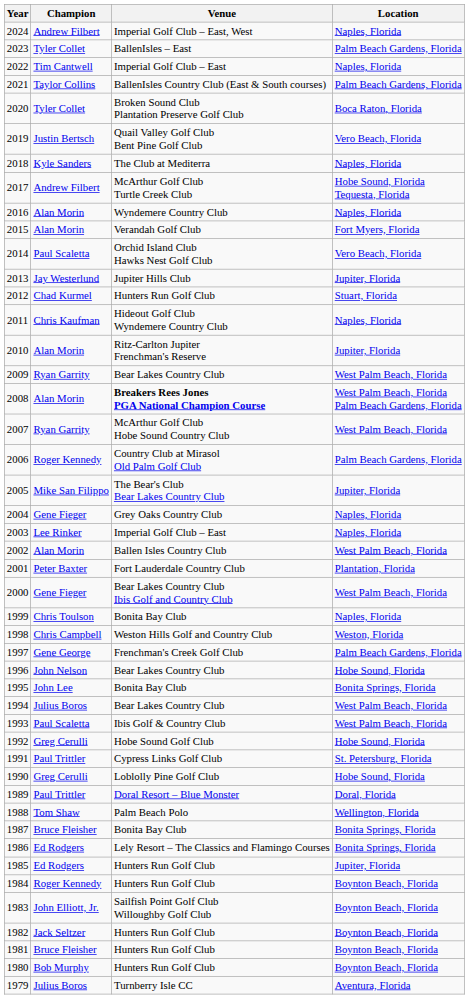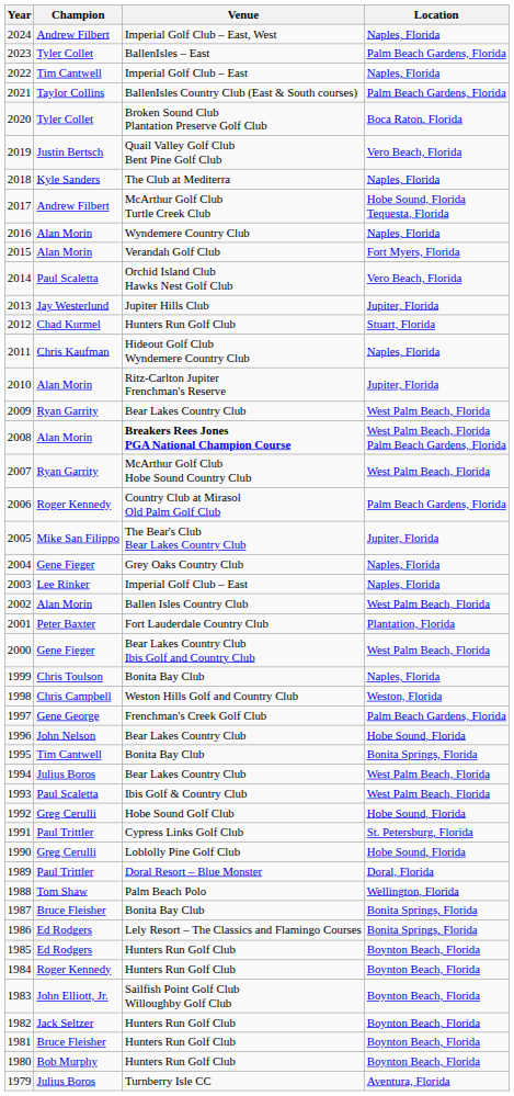 <table class="wikitable sortable" style="font-size: 95%">
 <tr>
 <th>Year</th>
 <th>Champion</th>
 <th>Venue</th>
 <th>Location</th>
 </tr>
 <tr>
 <td align=center>2024</td>
 <td><a href='#'>Andrew Filbert</a></td>
 <td>Imperial Golf Club – East, West</td>
 <td><a href='#'>Naples, Florida</a></td>
 </tr>
 <tr>
 <td align=center>2023</td>
 <td><a href='#'>Tyler Collet</a></td>
 <td>BallenIsles – East</td>
 <td><a href='#'>Palm Beach Gardens, Florida</a></td>
 </tr>
 <tr>
 <td align=center>2022</td>
 <td><a href='#'>Tim Cantwell</a></td>
 <td>Imperial Golf Club – East</td>
 <td><a href='#'>Naples, Florida</a></td>
 </tr>
 <tr>
 <td align=center>2021</td>
 <td><a href='#'>Taylor Collins</a></td>
 <td>BallenIsles Country Club (East & South courses)</td>
 <td><a href='#'>Palm Beach Gardens, Florida</a></td>
 </tr>
 <tr>
 <td align=center>2020</td>
 <td><a href='#'>Tyler Collet</a></td>
 <td>Broken Sound Club<br>Plantation Preserve Golf Club</td>
 <td><a href='#'>Boca Raton, Florida</a></td>
 </tr>
 <tr>
 <td align=center>2019</td>
 <td><a href='#'>Justin Bertsch</a></td>
 <td>Quail Valley Golf Club<br>Bent Pine Golf Club</td>
 <td><a href='#'>Vero Beach, Florida</a></td>
 </tr>
 <tr>
 <td align=center>2018</td>
 <td><a href='#'>Kyle Sanders</a></td>
 <td>The Club at Mediterra</td>
 <td><a href='#'>Naples, Florida</a></td>
 </tr>
 <tr>
 <td align=center>2017</td>
 <td><a href='#'>Andrew Filbert</a></td>
 <td>McArthur Golf Club<br>Turtle Creek Club</td>
 <td><a href='#'>Hobe Sound, Florida</a><br><a href='#'>Tequesta, Florida</a></td>
 </tr>
 <tr>
 <td align=center>2016</td>
 <td><a href='#'>Alan Morin</a></td>
 <td>Wyndemere Country Club</td>
 <td><a href='#'>Naples, Florida</a></td>
 </tr>
 <tr>
 <td align=center>2015</td>
 <td><a href='#'>Alan Morin</a></td>
 <td>Verandah Golf Club</td>
 <td><a href='#'>Fort Myers, Florida</a></td>
 </tr>
 <tr>
 <td align=center>2014</td>
 <td><a href='#'>Paul Scaletta</a></td>
 <td>Orchid Island Club<br>Hawks Nest Golf Club</td>
 <td><a href='#'>Vero Beach, Florida</a></td>
 </tr>
 <tr>
 <td align=center>2013</td>
 <td><a href='#'>Jay Westerlund</a></td>
 <td>Jupiter Hills Club</td>
 <td><a href='#'>Jupiter, Florida</a></td>
 </tr>
 <tr>
 <td align=center>2012</td>
 <td><a href='#'>Chad Kurmel</a></td>
 <td>Hunters Run Golf Club</td>
 <td><a href='#'>Stuart, Florida</a></td>
 </tr>
 <tr>
 <td align=center>2011</td>
 <td><a href='#'>Chris Kaufman</a></td>
 <td>Hideout Golf Club<br>Wyndemere Country Club</td>
 <td><a href='#'>Naples, Florida</a></td>
 </tr>
 <tr>
 <td align=center>2010</td>
 <td><a href='#'>Alan Morin</a></td>
 <td>Ritz-Carlton Jupiter<br>Frenchman's Reserve</td>
 <td><a href='#'>Jupiter, Florida</a></td>
 </tr>
 <tr>
 <td align=center>2009</td>
 <td><a href='#'>Ryan Garrity</a></td>
 <td>Bear Lakes Country Club</td>
 <td><a href='#'>West Palm Beach, Florida</a></td>
 </tr>
 <tr>
 <td align=center>2008</td>
 <td><a href='#'>Alan Morin</a></td>
 <td><strong>Breakers Rees Jones<br><a href='#'>PGA National Champion Course</a></strong></td>
 <td><a href='#'>West Palm Beach, Florida</a><br><a href='#'>Palm Beach Gardens, Florida</a></td>
 </tr>
 <tr>
 <td align=center>2007</td>
 <td><a href='#'>Ryan Garrity</a></td>
 <td>McArthur Golf Club<br>Hobe Sound Country Club</td>
 <td><a href='#'>West Palm Beach, Florida</a></td>
 </tr>
 <tr>
 <td align=center>2006</td>
 <td><a href='#'>Roger Kennedy</a></td>
 <td>Country Club at Mirasol<br><a href='#'>Old Palm Golf Club</a></td>
 <td><a href='#'>Palm Beach Gardens, Florida</a></td>
 </tr>
 <tr>
 <td align=center>2005</td>
 <td><a href='#'>Mike San Filippo</a></td>
 <td>The Bear's Club<br><a href='#'>Bear Lakes Country Club</a></td>
 <td><a href='#'>Jupiter, Florida</a></td>
 </tr>
 <tr>
 <td align=center>2004</td>
 <td><a href='#'>Gene Fieger</a></td>
 <td>Grey Oaks Country Club</td>
 <td><a href='#'>Naples, Florida</a></td>
 </tr>
 <tr>
 <td align=center>2003</td>
 <td><a href='#'>Lee Rinker</a></td>
 <td>Imperial Golf Club – East</td>
 <td><a href='#'>Naples, Florida</a></td>
 </tr>
 <tr>
 <td align=center>2002</td>
 <td><a href='#'>Alan Morin</a></td>
 <td>Ballen Isles Country Club</td>
 <td><a href='#'>West Palm Beach, Florida</a></td>
 </tr>
 <tr>
 <td align=center>2001</td>
 <td><a href='#'>Peter Baxter</a></td>
 <td>Fort Lauderdale Country Club</td>
 <td><a href='#'>Plantation, Florida</a></td>
 </tr>
 <tr>
 <td align=center>2000</td>
 <td><a href='#'>Gene Fieger</a></td>
 <td>Bear Lakes Country Club<br><a href='#'>Ibis Golf and Country Club</a></td>
 <td><a href='#'>West Palm Beach, Florida</a></td>
 </tr>
 <tr>
 <td align=center>1999</td>
 <td><a href='#'>Chris Toulson</a></td>
 <td>Bonita Bay Club</td>
 <td><a href='#'>Naples, Florida</a></td>
 </tr>
 <tr>
 <td align=center>1998</td>
 <td><a href='#'>Chris Campbell</a></td>
 <td>Weston Hills Golf and Country Club</td>
 <td><a href='#'>Weston, Florida</a></td>
 </tr>
 <tr>
 <td align=center>1997</td>
 <td><a href='#'>Gene George</a></td>
 <td>Frenchman's Creek Golf Club</td>
 <td><a href='#'>Palm Beach Gardens, Florida</a></td>
 </tr>
 <tr>
 <td align=center>1996</td>
 <td><a href='#'>John Nelson</a></td>
 <td>Bear Lakes Country Club</td>
 <td><a href='#'>Hobe Sound, Florida</a></td>
 </tr>
 <tr>
 <td align=center>1995</td>
-<td><a href='#'>John Lee</a></td>
+<td><a href='#'>Tim Cantwell</a></td>
 <td>Bonita Bay Club</td>
 <td><a href='#'>Bonita Springs, Florida</a></td>
 </tr>
 <tr>
 <td align=center>1994</td>
 <td><a href='#'>Julius Boros</a></td>
 <td>Bear Lakes Country Club</td>
 <td><a href='#'>West Palm Beach, Florida</a></td>
 </tr>
 <tr>
 <td align=center>1993</td>
 <td><a href='#'>Paul Scaletta</a></td>
 <td>Ibis Golf & Country Club</td>
 <td><a href='#'>West Palm Beach, Florida</a></td>
 </tr>
 <tr>
 <td align=center>1992</td>
 <td><a href='#'>Greg Cerulli</a></td>
 <td>Hobe Sound Golf Club</td>
 <td><a href='#'>Hobe Sound, Florida</a></td>
 </tr>
 <tr>
 <td align=center>1991</td>
 <td><a href='#'>Paul Trittler</a></td>
 <td>Cypress Links Golf Club</td>
 <td><a href='#'>St. Petersburg, Florida</a></td>
 </tr>
 <tr>
 <td align=center>1990</td>
 <td><a href='#'>Greg Cerulli</a></td>
 <td>Loblolly Pine Golf Club</td>
 <td><a href='#'>Hobe Sound, Florida</a></td>
 </tr>
 <tr>
 <td align=center>1989</td>
 <td><a href='#'>Paul Trittler</a></td>
 <td><a href='#'>Doral Resort – Blue Monster</a></td>
 <td><a href='#'>Doral, Florida</a></td>
 </tr>
 <tr>
 <td align=center>1988</td>
 <td><a href='#'>Tom Shaw</a></td>
 <td>Palm Beach Polo</td>
 <td><a href='#'>Wellington, Florida</a></td>
 </tr>
 <tr>
 <td align=center>1987</td>
 <td><a href='#'>Bruce Fleisher</a></td>
 <td>Bonita Bay Club</td>
 <td><a href='#'>Bonita Springs, Florida</a></td>
 </tr>
 <tr>
 <td align=center>1986</td>
 <td><a href='#'>Ed Rodgers</a></td>
 <td>Lely Resort – The Classics and Flamingo Courses</td>
 <td><a href='#'>Bonita Springs, Florida</a></td>
 </tr>
 <tr>
 <td align=center>1985</td>
 <td><a href='#'>Ed Rodgers</a></td>
 <td>Hunters Run Golf Club</td>
-<td><a href='#'>Jupiter, Florida</a></td>
+<td><a href='#'>Boynton Beach, Florida</a></td>
 </tr>
 <tr>
 <td align=center>1984</td>
 <td><a href='#'>Roger Kennedy</a></td>
 <td>Hunters Run Golf Club</td>
 <td><a href='#'>Boynton Beach, Florida</a></td>
 </tr>
 <tr>
 <td align=center>1983</td>
 <td><a href='#'>John Elliott, Jr.</a></td>
 <td>Sailfish Point Golf Club<br>Willoughby Golf Club</td>
 <td><a href='#'>Boynton Beach, Florida</a></td>
 </tr>
 <tr>
 <td align=center>1982</td>
 <td><a href='#'>Jack Seltzer</a></td>
 <td>Hunters Run Golf Club</td>
 <td><a href='#'>Boynton Beach, Florida</a></td>
 </tr>
 <tr>
 <td align=center>1981</td>
 <td><a href='#'>Bruce Fleisher</a></td>
 <td>Hunters Run Golf Club</td>
 <td><a href='#'>Boynton Beach, Florida</a></td>
 </tr>
 <tr>
 <td align=center>1980</td>
 <td><a href='#'>Bob Murphy</a></td>
 <td>Hunters Run Golf Club</td>
 <td><a href='#'>Boynton Beach, Florida</a></td>
 </tr>
 <tr>
 <td align=center>1979</td>
 <td><a href='#'>Julius Boros</a></td>
 <td>Turnberry Isle CC</td>
 <td><a href='#'>Aventura, Florida</a></td>
 </tr>
 </table>
